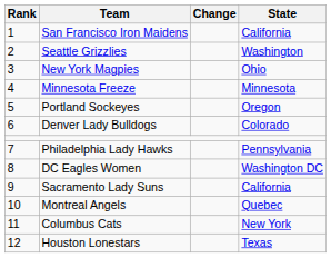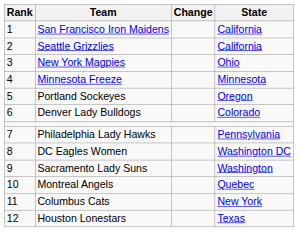 <table class="wikitable">
 <tr>
 <th><strong>Rank</strong></th>
 <th><strong>Team</strong></th>
 <th><strong>Change</strong></th>
 <th>State</th>
 </tr>
 <tr>
 <td>1</td>
 <td><a href='#'>San Francisco Iron Maidens</a></td>
 <td></td>
 <td><a href='#'>California</a></td>
 </tr>
 <tr>
 <td>2</td>
 <td><a href='#'>Seattle Grizzlies</a></td>
 <td></td>
-<td><a href='#'>Washington</a></td>
+<td><a href='#'>California</a></td>
 </tr>
 <tr>
 <td>3</td>
 <td><a href='#'>New York Magpies</a></td>
 <td></td>
 <td><a href='#'>Ohio</a></td>
 </tr>
 <tr>
 <td>4</td>
 <td><a href='#'>Minnesota Freeze</a></td>
 <td></td>
 <td><a href='#'>Minnesota</a></td>
 </tr>
 <tr>
 <td>5</td>
 <td>Portland Sockeyes</td>
 <td></td>
 <td><a href='#'>Oregon</a></td>
 </tr>
 <tr>
 <td>6</td>
 <td>Denver Lady Bulldogs</td>
 <td></td>
 <td><a href='#'>Colorado</a></td>
 </tr>
 <tr>
 <td colspan="4"></td>
 </tr>
 <tr>
 <td>7</td>
 <td>Philadelphia Lady Hawks</td>
 <td></td>
 <td><a href='#'>Pennsylvania</a></td>
 </tr>
 <tr>
 <td>8</td>
 <td>DC Eagles Women</td>
 <td></td>
 <td><a href='#'>Washington DC</a></td>
 </tr>
 <tr>
 <td>9</td>
 <td>Sacramento Lady Suns</td>
 <td></td>
-<td><a href='#'>California</a></td>
+<td><a href='#'>Washington</a></td>
 </tr>
 <tr>
 <td>10</td>
 <td>Montreal Angels</td>
 <td></td>
 <td><a href='#'>Quebec</a> </td>
 </tr>
 <tr>
 <td>11</td>
 <td>Columbus Cats</td>
 <td></td>
 <td><a href='#'>New York</a></td>
 </tr>
 <tr>
 <td>12</td>
 <td>Houston Lonestars</td>
 <td></td>
 <td><a href='#'>Texas</a></td>
 </tr>
 </table>
